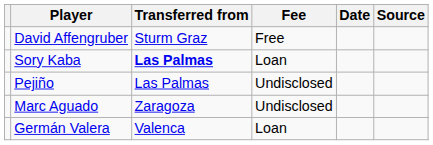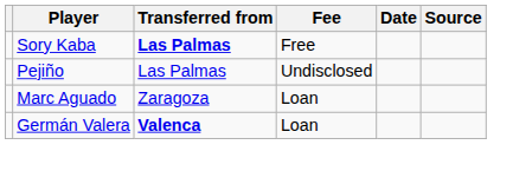 <table class="wikitable plainrowheaders sortable">
 <tr>
 <th></th>
 <th scope="col">Player</th>
 <th>Transferred from</th>
 <th style="width: 80px;">Fee</th>
 <th scope="col">Date</th>
 <th scope="col">Source</th>
 </tr>
 <tr>
 <td align="center"></td>
-<td> <a href='#'>David Affengruber</a></td>
-<td> <a href='#'>Sturm Graz</a></td>
-<td>Free</td>
-<td></td>
-<td></td>
-</tr>
-<tr>
-<td align="center"></td>
 <td> <a href='#'>Sory Kaba</a></td>
 <td><strong> <a href='#'>Las Palmas</a></strong></td>
-<td>Loan</td>
+<td>Free</td>
 <td></td>
 <td></td>
 </tr>
 <tr>
 <td align="center"></td>
 <td> <a href='#'>Pejiño</a></td>
 <td> <a href='#'>Las Palmas</a></td>
 <td>Undisclosed</td>
 <td></td>
 <td></td>
 </tr>
 <tr>
 <td align="center"></td>
 <td> <a href='#'>Marc Aguado</a></td>
 <td> <a href='#'>Zaragoza</a></td>
-<td>Undisclosed</td>
+<td>Loan</td>
 <td></td>
 <td></td>
 </tr>
 <tr>
 <td align="center"></td>
 <td> <a href='#'>Germán Valera</a></td>
-<td> <a href='#'>Valenca</a></td>
+<td><strong> <a href='#'>Valenca</a></strong></td>
 <td>Loan</td>
 <td></td>
 <td></td>
 </tr>
 </table>
